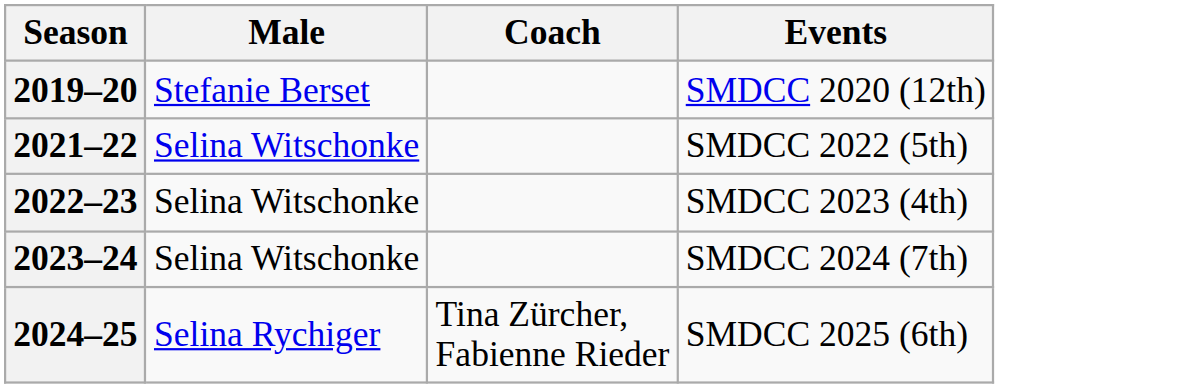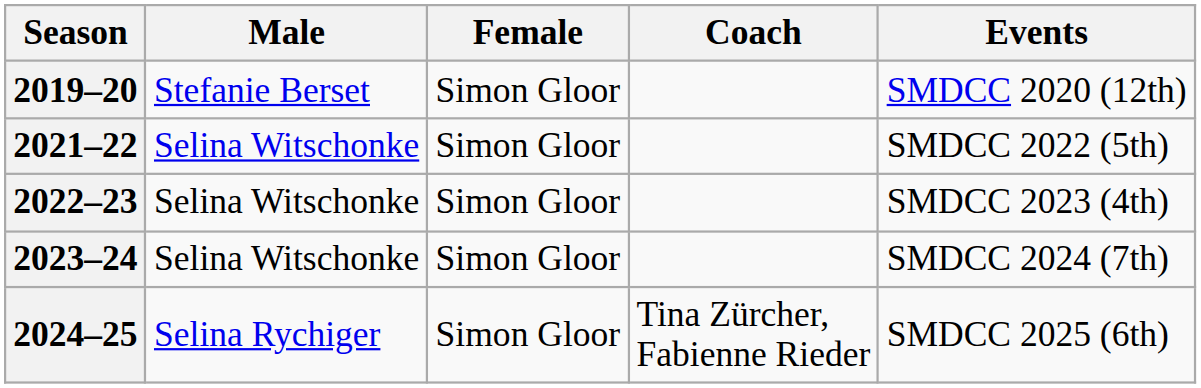 <table class="wikitable">
 <tr>
 <th scope="col">Season</th>
 <th scope="col">Male</th>
+<th scope="col">Female</th>
 <th scope="col">Coach</th>
 <th scope="col">Events</th>
 </tr>
 <tr>
 <th scope="row">2019–20</th>
 <td><a href='#'>Stefanie Berset</a></td>
+<td>Simon Gloor</td>
 <td></td>
 <td><a href='#'>SMDCC</a> 2020 (12th)</td>
 </tr>
 <tr>
 <th scope="row">2021–22</th>
 <td><a href='#'>Selina Witschonke</a></td>
+<td>Simon Gloor</td>
 <td></td>
 <td>SMDCC 2022 (5th)</td>
 </tr>
 <tr>
 <th scope="row">2022–23</th>
 <td>Selina Witschonke</td>
+<td>Simon Gloor</td>
 <td></td>
 <td>SMDCC 2023 (4th)</td>
 </tr>
 <tr>
 <th scope="row">2023–24</th>
 <td>Selina Witschonke</td>
+<td>Simon Gloor</td>
 <td></td>
 <td>SMDCC 2024 (7th)</td>
 </tr>
 <tr>
 <th scope="row">2024–25</th>
 <td><a href='#'>Selina Rychiger</a></td>
+<td>Simon Gloor</td>
 <td>Tina Zürcher,<br>Fabienne Rieder</td>
 <td>SMDCC 2025 (6th)</td>
 </tr>
 </table>
